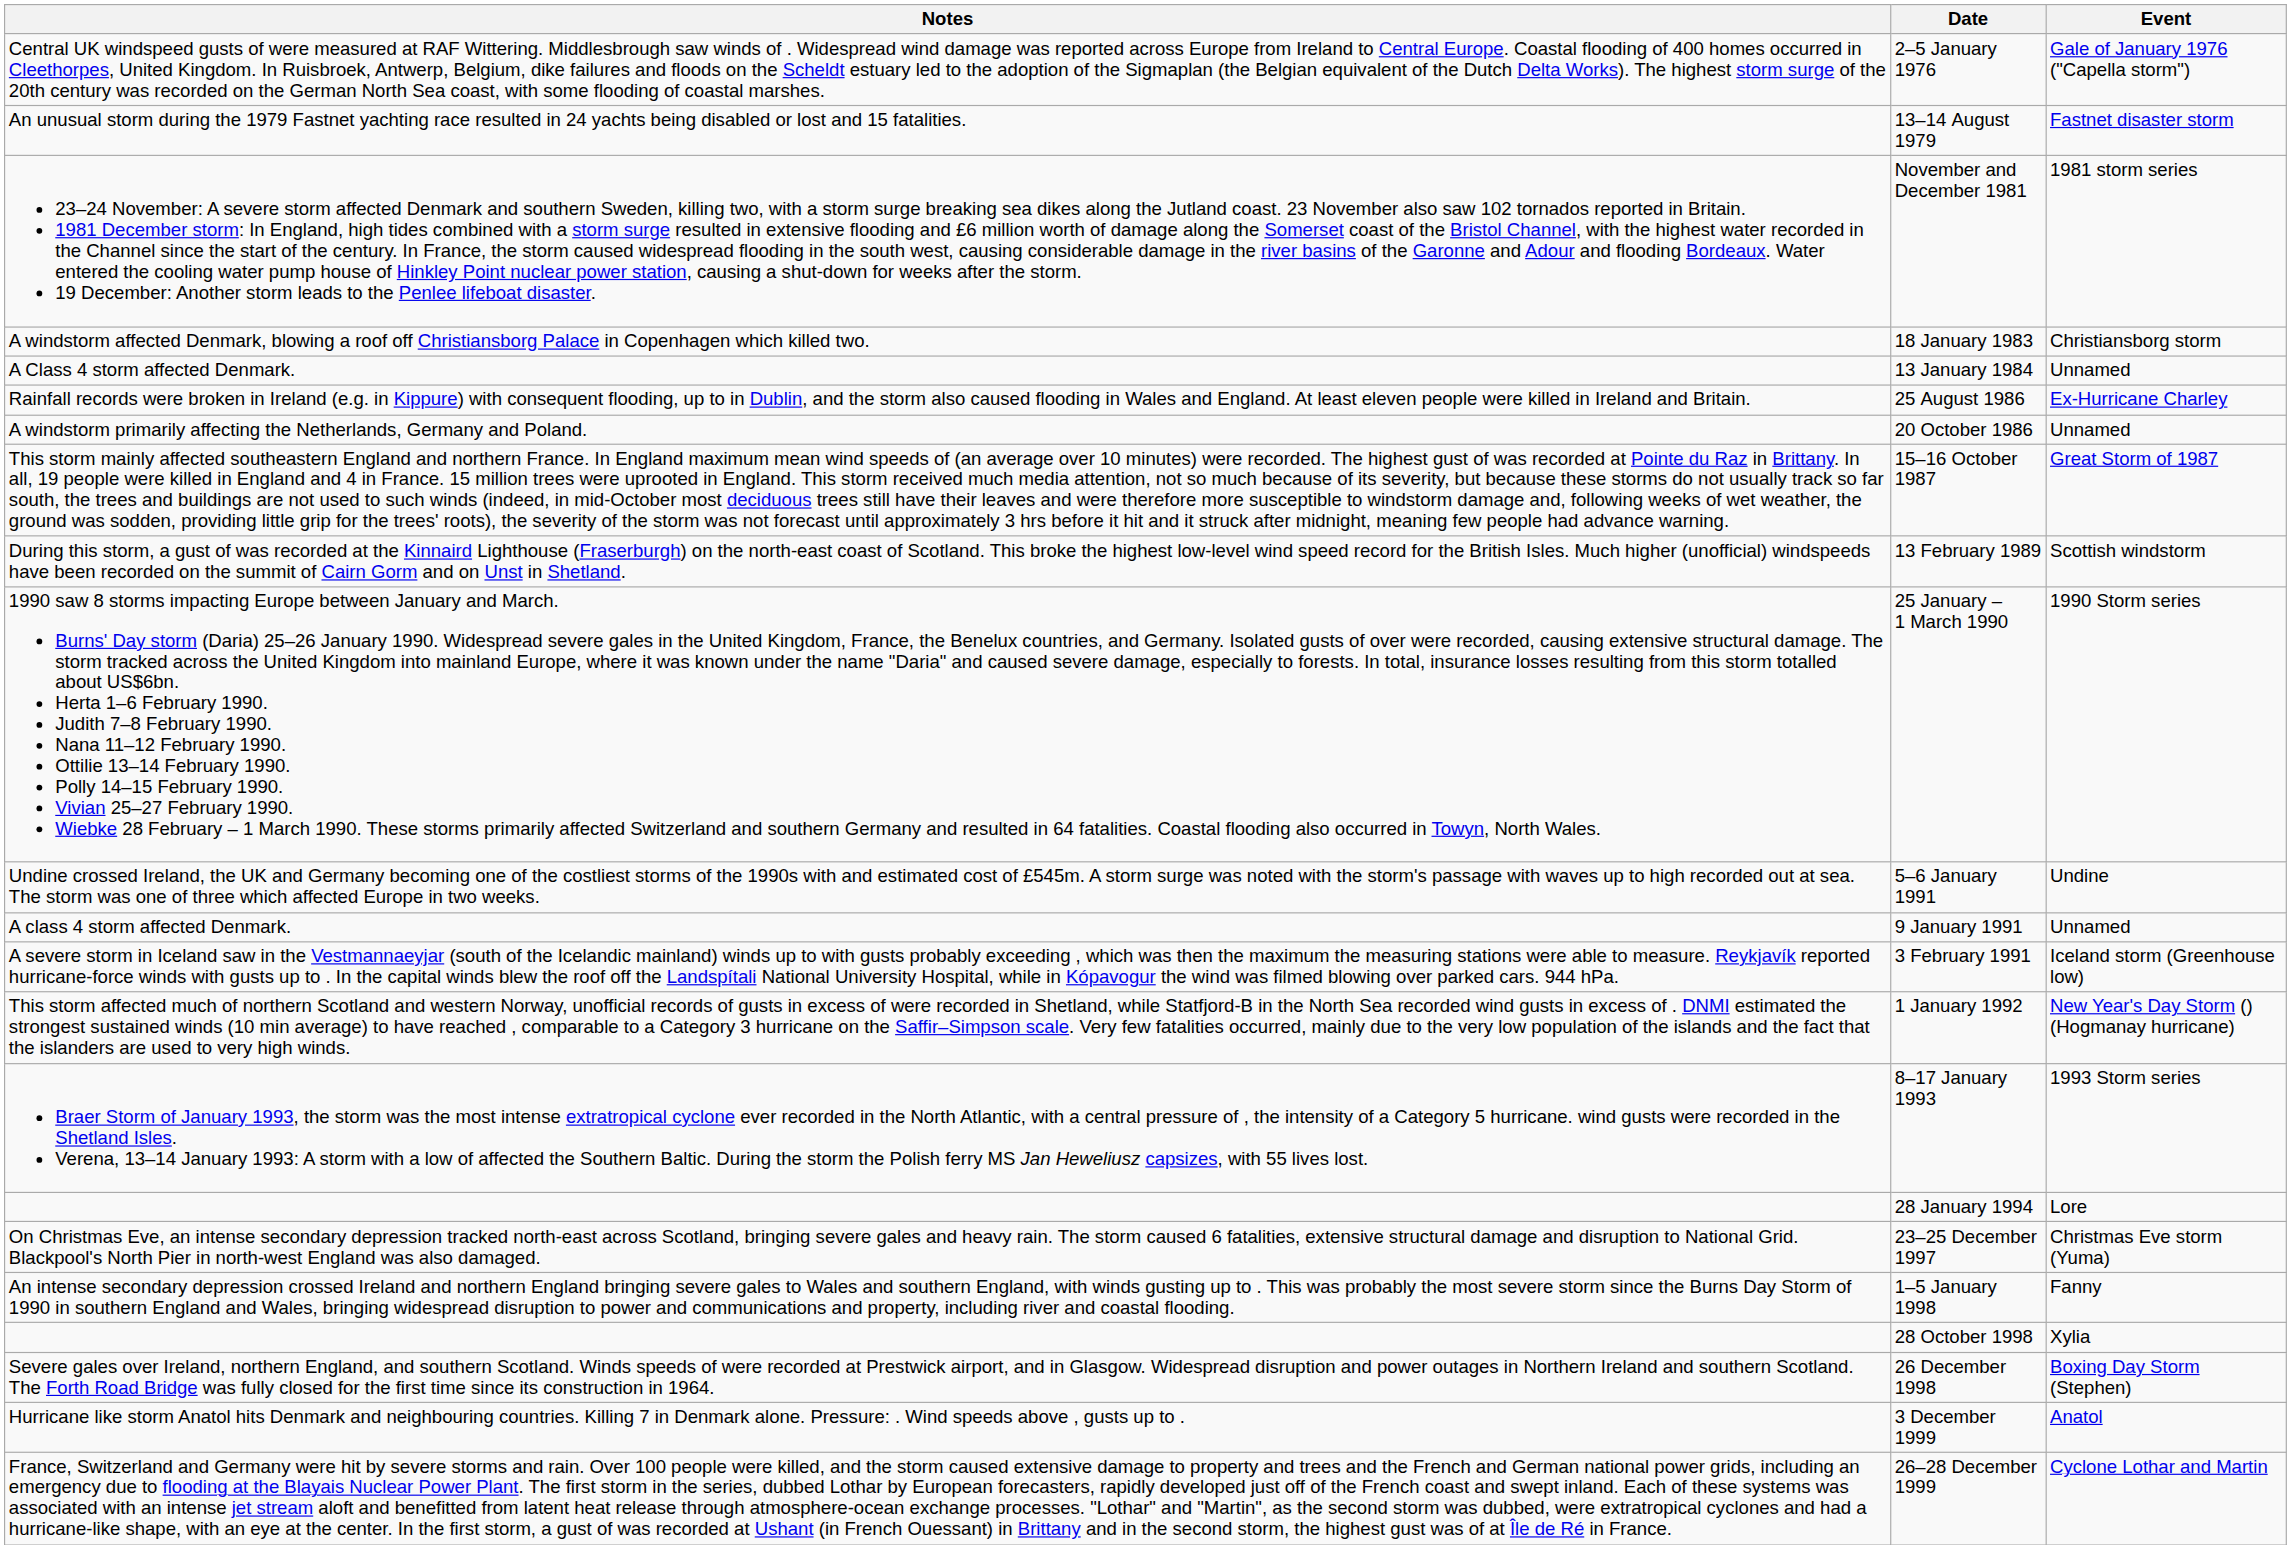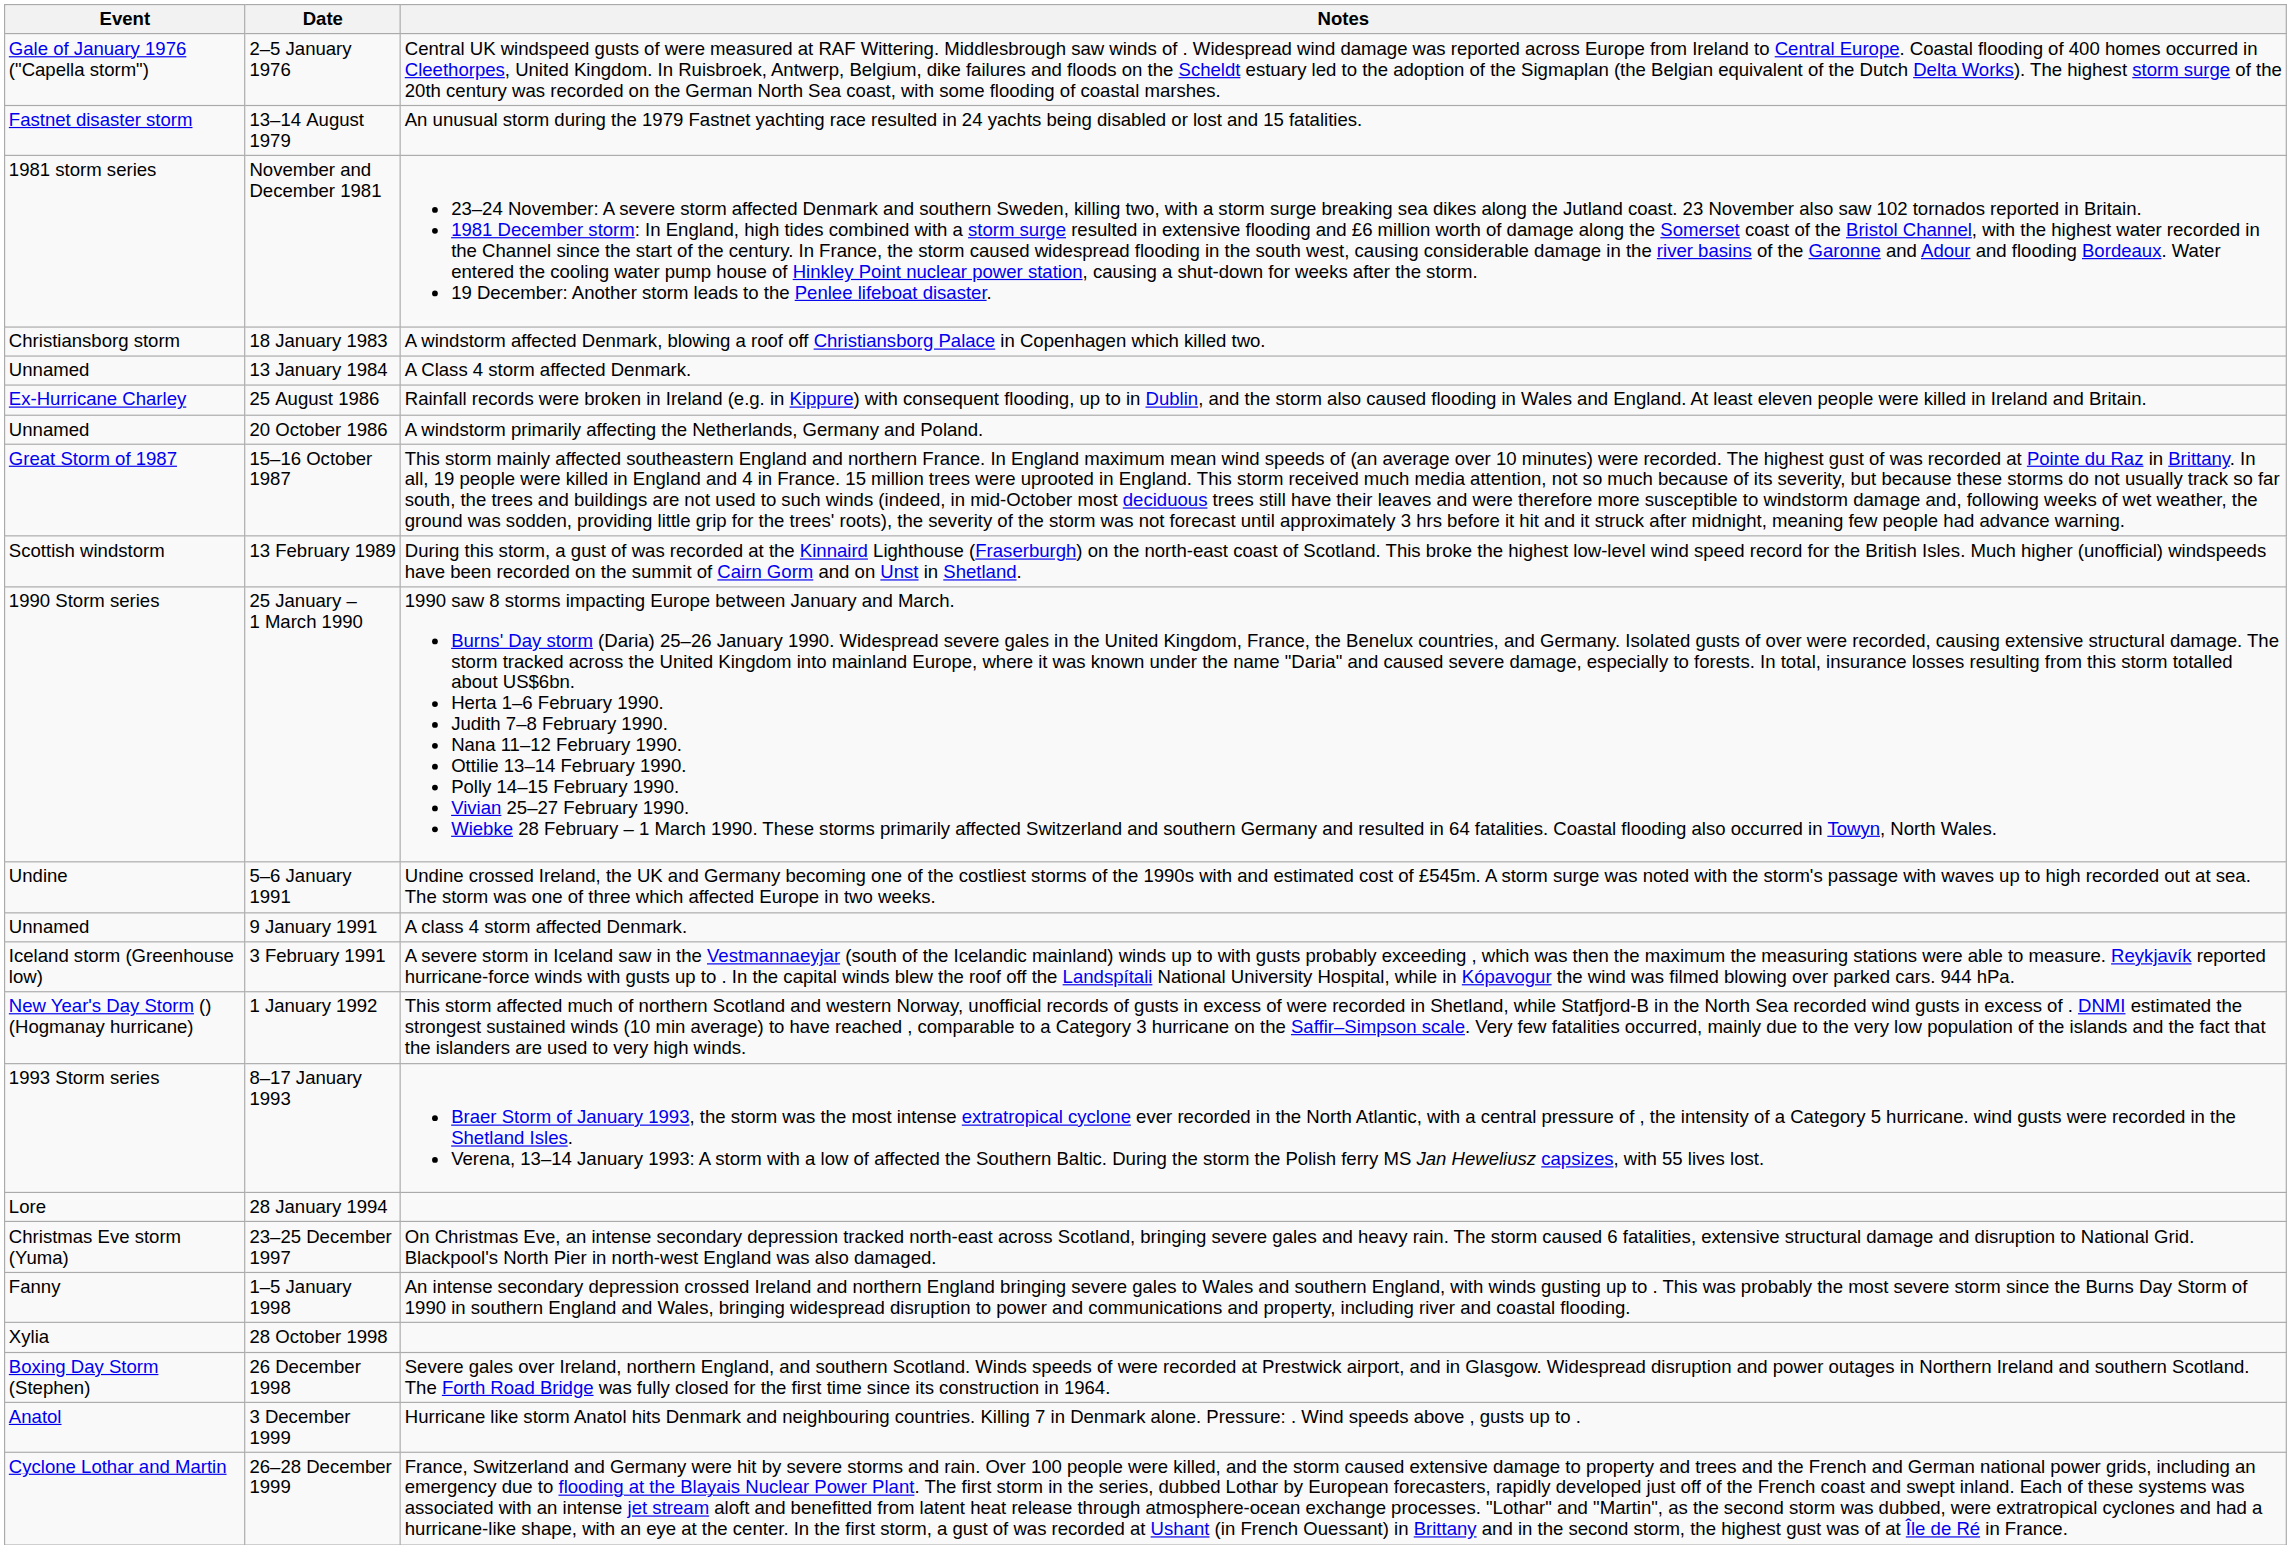 <table class="wikitable">
 <tr style="vertical-align:top">
+<th width=200>Event</th>
+<th>Date</th>
 <th>Notes</th>
-<th>Date</th>
-<th width=200>Event</th>
 </tr>
 <tr style="vertical-align:top">
+<td><a href='#'>Gale of January 1976</a> ("Capella storm")</td>
+<td>2–5 January 1976</td>
 <td>Central UK windspeed gusts of  were measured at RAF Wittering. Middlesbrough saw winds of . Widespread wind damage was reported across Europe from Ireland to <a href='#'>Central Europe</a>. Coastal flooding of 400 homes occurred in <a href='#'>Cleethorpes</a>, United Kingdom. In Ruisbroek, Antwerp, Belgium, dike failures and floods on the <a href='#'>Scheldt</a> estuary led to the adoption of the Sigmaplan (the Belgian equivalent of the Dutch <a href='#'>Delta Works</a>). The highest <a href='#'>storm surge</a> of the 20th century was recorded on the German North Sea coast, with some flooding of coastal marshes.</td>
-<td>2–5 January 1976</td>
-<td><a href='#'>Gale of January 1976</a> ("Capella storm")</td>
 </tr>
 <tr style="vertical-align:top">
+<td><a href='#'>Fastnet disaster storm</a></td>
+<td>13–14 August 1979</td>
 <td>An unusual storm during the 1979 Fastnet yachting race resulted in 24 yachts being disabled or lost and 15 fatalities.</td>
-<td>13–14 August 1979</td>
-<td><a href='#'>Fastnet disaster storm</a></td>
 </tr>
 <tr style="vertical-align:top">
+<td>1981 storm series</td>
+<td>November and December 1981</td>
 <td><br><ul><li>23–24 November: A severe storm affected Denmark and southern Sweden, killing two, with a storm surge breaking sea dikes along the Jutland coast. 23 November also saw 102 tornados reported in Britain.</li><li><a href='#'>1981 December storm</a>: In England, high tides combined with a <a href='#'>storm surge</a> resulted in extensive flooding and £6 million worth of damage along the <a href='#'>Somerset</a> coast of the <a href='#'>Bristol Channel</a>, with the highest water recorded in the Channel since the start of the century. In France, the storm caused widespread flooding in the south west, causing considerable damage in the <a href='#'>river basins</a> of the <a href='#'>Garonne</a> and <a href='#'>Adour</a> and flooding <a href='#'>Bordeaux</a>. Water entered the cooling water pump house of <a href='#'>Hinkley Point nuclear power station</a>, causing a shut-down for weeks after the storm.</li><li>19 December: Another storm leads to the <a href='#'>Penlee lifeboat disaster</a>.</li></ul></td>
-<td>November and December 1981</td>
-<td>1981 storm series</td>
 </tr>
 <tr style="vertical-align:top">
+<td>Christiansborg storm</td>
+<td>18 January 1983</td>
 <td>A windstorm affected Denmark, blowing a roof off <a href='#'>Christiansborg Palace</a> in Copenhagen which killed two.</td>
-<td>18 January 1983</td>
-<td>Christiansborg storm</td>
 </tr>
 <tr style="vertical-align:top">
+<td>Unnamed</td>
+<td>13 January 1984</td>
 <td>A Class 4 storm affected Denmark.</td>
-<td>13 January 1984</td>
-<td>Unnamed</td>
 </tr>
 <tr style="vertical-align:top">
+<td><a href='#'>Ex-Hurricane Charley</a></td>
+<td>25 August 1986</td>
 <td>Rainfall records were broken in Ireland (e.g.  in <a href='#'>Kippure</a>) with consequent flooding, up to  in <a href='#'>Dublin</a>, and the storm also caused flooding in Wales and England. At least eleven people were killed in Ireland and Britain.</td>
-<td>25 August 1986</td>
-<td><a href='#'>Ex-Hurricane Charley</a></td>
 </tr>
 <tr style="vertical-align:top">
+<td>Unnamed</td>
+<td>20 October 1986</td>
 <td>A windstorm primarily affecting the Netherlands, Germany and Poland.</td>
-<td>20 October 1986</td>
-<td>Unnamed</td>
 </tr>
 <tr style="vertical-align:top">
+<td><a href='#'>Great Storm of 1987</a></td>
+<td>15–16 October 1987</td>
 <td>This storm mainly affected southeastern England and northern France. In England maximum mean wind speeds of  (an average over 10 minutes) were recorded. The highest gust of  was recorded at <a href='#'>Pointe du Raz</a> in <a href='#'>Brittany</a>. In all, 19 people were killed in England and 4 in France. 15 million trees were uprooted in England. This storm received much media attention, not so much because of its severity, but because these storms do not usually track so far south, the trees and buildings are not used to such winds (indeed, in mid-October most <a href='#'>deciduous</a> trees still have their leaves and were therefore more susceptible to windstorm damage and, following weeks of wet weather, the ground was sodden, providing little grip for the trees' roots), the severity of the storm was not forecast until approximately 3 hrs before it hit and it struck after midnight, meaning few people had advance warning.</td>
-<td>15–16 October 1987</td>
-<td><a href='#'>Great Storm of 1987</a></td>
 </tr>
 <tr style="vertical-align:top">
+<td>Scottish windstorm</td>
+<td>13 February 1989</td>
 <td>During this storm, a gust of  was recorded at the <a href='#'>Kinnaird</a> Lighthouse (<a href='#'>Fraserburgh</a>) on the north-east coast of Scotland. This broke the highest low-level wind speed record for the British Isles. Much higher (unofficial) windspeeds have been recorded on the summit of <a href='#'>Cairn Gorm</a> and on <a href='#'>Unst</a> in <a href='#'>Shetland</a>.</td>
-<td>13 February 1989</td>
-<td>Scottish windstorm</td>
 </tr>
 <tr style="vertical-align:top">
+<td>1990 Storm series</td>
+<td>25 January – 1 March 1990</td>
 <td>1990 saw 8 storms impacting Europe between January and March.<br><ul><li><a href='#'>Burns' Day storm</a> (Daria) 25–26 January 1990. Widespread severe gales in the United Kingdom, France, the Benelux countries, and Germany. Isolated gusts of over  were recorded, causing extensive structural damage. The storm tracked across the United Kingdom into mainland Europe, where it was known under the name "Daria" and caused severe damage, especially to forests. In total, insurance losses resulting from this storm totalled about US$6bn.</li><li>Herta 1–6 February 1990.</li><li>Judith 7–8 February 1990.</li><li>Nana 11–12 February 1990.</li><li>Ottilie 13–14 February 1990.</li><li>Polly 14–15 February 1990.</li><li><a href='#'>Vivian</a> 25–27 February 1990.</li><li><a href='#'>Wiebke</a> 28 February – 1 March 1990. These storms primarily affected Switzerland and southern Germany and resulted in 64 fatalities. Coastal flooding also occurred in <a href='#'>Towyn</a>, North Wales.</li></ul></td>
-<td>25 January – 1 March 1990</td>
-<td>1990 Storm series</td>
 </tr>
 <tr style="vertical-align:top">
+<td>Undine</td>
+<td>5–6 January 1991</td>
 <td>Undine crossed Ireland, the UK and Germany becoming one of the costliest storms of the 1990s with and estimated cost of £545m. A storm surge was noted with the storm's passage with waves up to  high recorded out at sea. The storm was one of three which affected Europe in two weeks.</td>
-<td>5–6 January 1991</td>
-<td>Undine</td>
 </tr>
 <tr style="vertical-align:top">
+<td>Unnamed</td>
+<td>9 January 1991</td>
 <td>A class 4 storm affected Denmark.</td>
-<td>9 January 1991</td>
-<td>Unnamed</td>
 </tr>
 <tr style="vertical-align:top">
+<td>Iceland storm (Greenhouse low)</td>
+<td>3 February 1991</td>
 <td> A severe storm in Iceland saw in the <a href='#'>Vestmannaeyjar</a> (south of the Icelandic mainland) winds up to  with gusts probably exceeding , which was then the maximum the measuring stations were able to measure. <a href='#'>Reykjavík</a> reported hurricane-force winds with gusts up to . In the capital winds blew the roof off the <a href='#'>Landspítali</a> National University Hospital, while in <a href='#'>Kópavogur</a> the wind was filmed blowing over parked cars. 944 hPa.</td>
-<td>3 February 1991</td>
-<td>Iceland storm (Greenhouse low)</td>
 </tr>
 <tr style="vertical-align:top">
+<td><a href='#'>New Year's Day Storm</a> () (Hogmanay hurricane)</td>
+<td>1 January 1992</td>
 <td>This storm affected much of northern Scotland and western Norway, unofficial records of gusts in excess of  were recorded in Shetland, while Statfjord-B in the North Sea recorded wind gusts in excess of . <a href='#'>DNMI</a> estimated the strongest sustained winds (10 min average) to have reached , comparable to a Category 3 hurricane on the <a href='#'>Saffir–Simpson scale</a>. Very few fatalities occurred, mainly due to the very low population of the islands and the fact that the islanders are used to very high winds.</td>
-<td>1 January 1992</td>
-<td><a href='#'>New Year's Day Storm</a> () (Hogmanay hurricane)</td>
 </tr>
 <tr style="vertical-align:top">
+<td>1993 Storm series</td>
+<td>8–17 January 1993</td>
 <td><br><ul><li><a href='#'>Braer Storm of January 1993</a>, the storm was the most intense <a href='#'>extratropical cyclone</a> ever recorded in the North Atlantic, with a central pressure of , the intensity of a Category 5 hurricane.  wind gusts were recorded in the <a href='#'>Shetland Isles</a>.</li><li>Verena, 13–14 January 1993: A storm with a low of  affected the Southern Baltic. During the storm the Polish ferry MS <em>Jan Heweliusz</em> <a href='#'>capsizes</a>, with 55 lives lost.</li></ul></td>
-<td>8–17 January 1993</td>
-<td>1993 Storm series</td>
 </tr>
 <tr style="vertical-align:top">
+<td>Lore</td>
+<td>28 January 1994</td>
 <td></td>
-<td>28 January 1994</td>
-<td>Lore</td>
 </tr>
 <tr style="vertical-align:top">
+<td>Christmas Eve storm (Yuma)</td>
+<td>23–25 December 1997</td>
 <td>On Christmas Eve, an intense secondary depression tracked north-east across Scotland, bringing severe gales and heavy rain. The storm caused 6 fatalities, extensive structural damage and disruption to National Grid. Blackpool's North Pier in north-west England was also damaged.</td>
-<td>23–25 December 1997</td>
-<td>Christmas Eve storm (Yuma)</td>
 </tr>
 <tr style="vertical-align:top">
+<td>Fanny</td>
+<td>1–5 January 1998</td>
 <td>An intense secondary depression crossed Ireland and northern England bringing severe gales to Wales and southern England, with winds gusting up to . This was probably the most severe storm since the Burns Day Storm of 1990 in southern England and Wales, bringing widespread disruption to power and communications and property, including river and coastal flooding.</td>
-<td>1–5 January 1998</td>
-<td>Fanny</td>
 </tr>
 <tr style="vertical-align:top">
+<td>Xylia</td>
+<td>28 October 1998</td>
 <td></td>
-<td>28 October 1998</td>
-<td>Xylia</td>
 </tr>
 <tr style="vertical-align:top">
+<td><a href='#'>Boxing Day Storm</a> (Stephen)</td>
+<td>26 December 1998</td>
 <td>Severe gales over Ireland, northern England, and southern Scotland. Winds speeds of  were recorded at Prestwick airport, and  in Glasgow. Widespread disruption and power outages in Northern Ireland and southern Scotland. The <a href='#'>Forth Road Bridge</a> was fully closed for the first time since its construction in 1964.</td>
-<td>26 December 1998</td>
-<td><a href='#'>Boxing Day Storm</a> (Stephen)</td>
 </tr>
 <tr style="vertical-align:top">
+<td><a href='#'>Anatol</a></td>
+<td>3 December 1999</td>
 <td>Hurricane like storm Anatol hits Denmark and neighbouring countries. Killing 7 in Denmark alone. Pressure: . Wind speeds above , gusts up to .</td>
-<td>3 December 1999</td>
-<td><a href='#'>Anatol</a></td>
 </tr>
 <tr style="vertical-align:top">
+<td><a href='#'>Cyclone Lothar and Martin</a></td>
+<td>26–28 December 1999</td>
 <td>France, Switzerland and Germany were hit by severe storms and rain. Over 100 people were killed, and the storm caused extensive damage to property and trees and the French and German national power grids, including an emergency due to <a href='#'>flooding at the Blayais Nuclear Power Plant</a>. The first storm in the series, dubbed Lothar by European forecasters, rapidly developed just off of the French coast and swept inland. Each of these systems was associated with an intense <a href='#'>jet stream</a> aloft and benefitted from latent heat release through atmosphere-ocean exchange processes. "Lothar" and "Martin", as the second storm was dubbed, were extratropical cyclones and had a hurricane-like shape, with an eye at the center. In the first storm, a gust of  was recorded at <a href='#'>Ushant</a> (in French Ouessant) in <a href='#'>Brittany</a> and in the second storm, the highest gust was of  at <a href='#'>Île de Ré</a> in France.</td>
-<td>26–28 December 1999</td>
-<td><a href='#'>Cyclone Lothar and Martin</a></td>
 </tr>
 </table>
